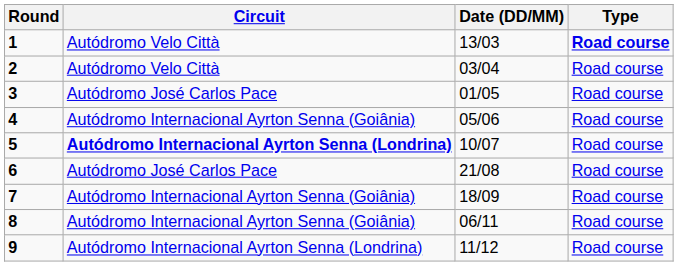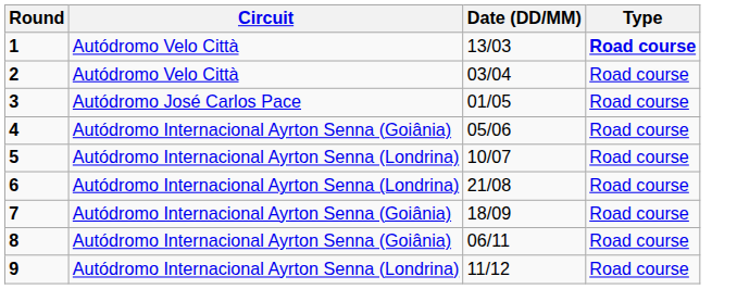 <table class="wikitable">
 <tr>
 <th>Round</th>
 <th><a href='#'>Circuit</a></th>
 <th>Date (DD/MM)</th>
 <th>Type</th>
 </tr>
 <tr>
 <td><strong>1</strong></td>
 <td><a href='#'>Autódromo Velo Città</a></td>
 <td>13/03</td>
 <td><strong><a href='#'>Road course</a></strong></td>
 </tr>
 <tr>
 <td><strong>2</strong></td>
 <td><a href='#'>Autódromo Velo Città</a></td>
 <td>03/04</td>
 <td><a href='#'>Road course</a></td>
 </tr>
 <tr>
 <td><strong>3</strong></td>
 <td><a href='#'>Autódromo José Carlos Pace</a></td>
 <td>01/05</td>
 <td><a href='#'>Road course</a></td>
 </tr>
 <tr>
 <td><strong>4</strong></td>
 <td><a href='#'>Autódromo Internacional Ayrton Senna (Goiânia)</a></td>
 <td>05/06</td>
 <td><a href='#'>Road course</a></td>
 </tr>
 <tr>
 <td><strong>5</strong></td>
-<td><strong><a href='#'>Autódromo Internacional Ayrton Senna (Londrina)</a></strong></td>
+<td><a href='#'>Autódromo Internacional Ayrton Senna (Londrina)</a></td>
 <td>10/07</td>
 <td><a href='#'>Road course</a></td>
 </tr>
 <tr>
 <td><strong>6</strong></td>
-<td><a href='#'>Autódromo José Carlos Pace</a></td>
+<td><a href='#'>Autódromo Internacional Ayrton Senna (Londrina)</a></td>
 <td>21/08</td>
 <td><a href='#'>Road course</a></td>
 </tr>
 <tr>
 <td><strong>7</strong></td>
 <td><a href='#'>Autódromo Internacional Ayrton Senna (Goiânia)</a></td>
 <td>18/09</td>
 <td><a href='#'>Road course</a></td>
 </tr>
 <tr>
 <td><strong>8</strong></td>
 <td><a href='#'>Autódromo Internacional Ayrton Senna (Goiânia)</a></td>
 <td>06/11</td>
 <td><a href='#'>Road course</a></td>
 </tr>
 <tr>
 <td><strong>9</strong></td>
 <td><a href='#'>Autódromo Internacional Ayrton Senna (Londrina)</a></td>
 <td>11/12</td>
 <td><a href='#'>Road course</a></td>
 </tr>
 </table>
